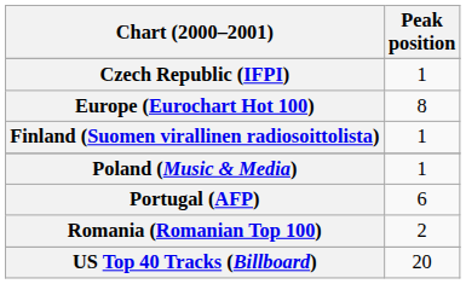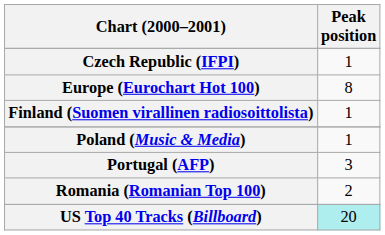 <table class="wikitable sortable plainrowheaders" style="text-align:center">
 <tr>
 <th>Chart (2000–2001)</th>
 <th>Peak<br>position</th>
 </tr>
 <tr>
 </tr>
 <tr>
 </tr>
 <tr>
 </tr>
 <tr>
 </tr>
 <tr>
 </tr>
 <tr>
 <th scope="row">Czech Republic (<a href='#'>IFPI</a>)</th>
 <td>1</td>
 </tr>
 <tr>
 <th scope="row">Europe (<a href='#'>Eurochart Hot 100</a>)</th>
 <td>8</td>
 </tr>
 <tr>
 <th scope="row">Finland (<a href='#'>Suomen virallinen radiosoittolista</a>)</th>
 <td>1</td>
 </tr>
 <tr>
 </tr>
 <tr>
 </tr>
 <tr>
 </tr>
 <tr>
 </tr>
 <tr>
 </tr>
 <tr>
 </tr>
 <tr>
 </tr>
 <tr>
 <th scope="row">Poland (<em><a href='#'>Music & Media</a></em>)</th>
 <td>1</td>
 </tr>
 <tr>
 <th scope="row">Portugal (<a href='#'>AFP</a>)</th>
-<td>6</td>
+<td>3</td>
 </tr>
 <tr>
 <th scope="row">Romania (<a href='#'>Romanian Top 100</a>)</th>
 <td>2</td>
 </tr>
 <tr>
 </tr>
 <tr>
 </tr>
 <tr>
 </tr>
 <tr>
 </tr>
 <tr>
 </tr>
 <tr>
 </tr>
 <tr>
 </tr>
 <tr>
 </tr>
 <tr>
 </tr>
 <tr>
 <th scope="row">US <a href='#'>Top 40 Tracks</a> (<a href='#'><em>Billboard</em></a>)</th>
-<td>20</td>
+<td style="background: paleturquoise;">20</td>
 </tr>
 </table>
